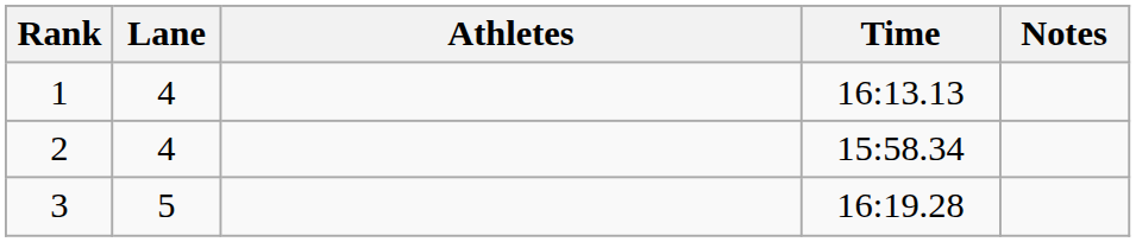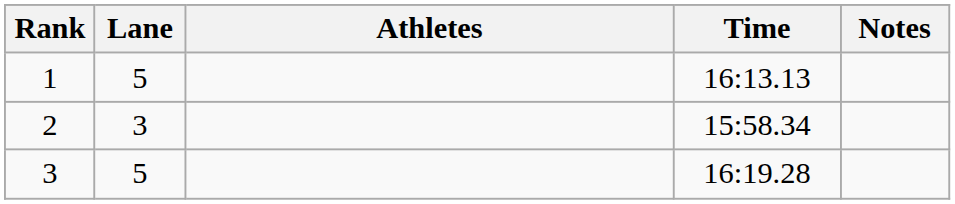 <table class="wikitable sortable" style="text-align:center;">
 <tr>
 <th width=40>Rank</th>
 <th width=40>Lane</th>
 <th width=250>Athletes</th>
 <th width=80>Time</th>
 <th width=50>Notes</th>
 </tr>
 <tr>
 <td>1</td>
-<td>4</td>
+<td>5</td>
 <td align=left></td>
 <td>16:13.13</td>
 <td></td>
 </tr>
 <tr>
 <td>2</td>
-<td>4</td>
+<td>3</td>
 <td align=left></td>
 <td>15:58.34</td>
 <td></td>
 </tr>
 <tr>
 <td>3</td>
 <td>5</td>
 <td align=left></td>
 <td>16:19.28</td>
 <td></td>
 </tr>
 </table>
